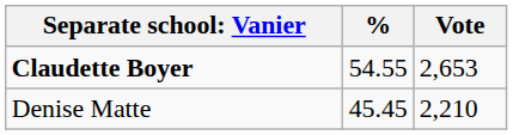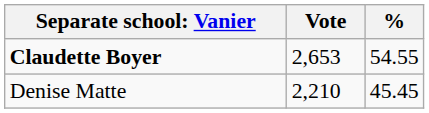 <table class="wikitable">
 <tr>
 <th bgcolor="#DDDDFF" width="200px">Separate school: <a href='#'>Vanier</a></th>
+<th bgcolor="#DDDDFF" width="50px">Vote</th>
 <th bgcolor="#DDDDFF" width="30px">%</th>
-<th bgcolor="#DDDDFF" width="50px">Vote</th>
 </tr>
 <tr>
 <td><strong>Claudette Boyer</strong></td>
+<td>2,653</td>
 <td>54.55</td>
-<td>2,653</td>
 </tr>
 <tr>
 <td>Denise Matte</td>
+<td>2,210</td>
 <td>45.45</td>
-<td>2,210</td>
 </tr>
 </table>
